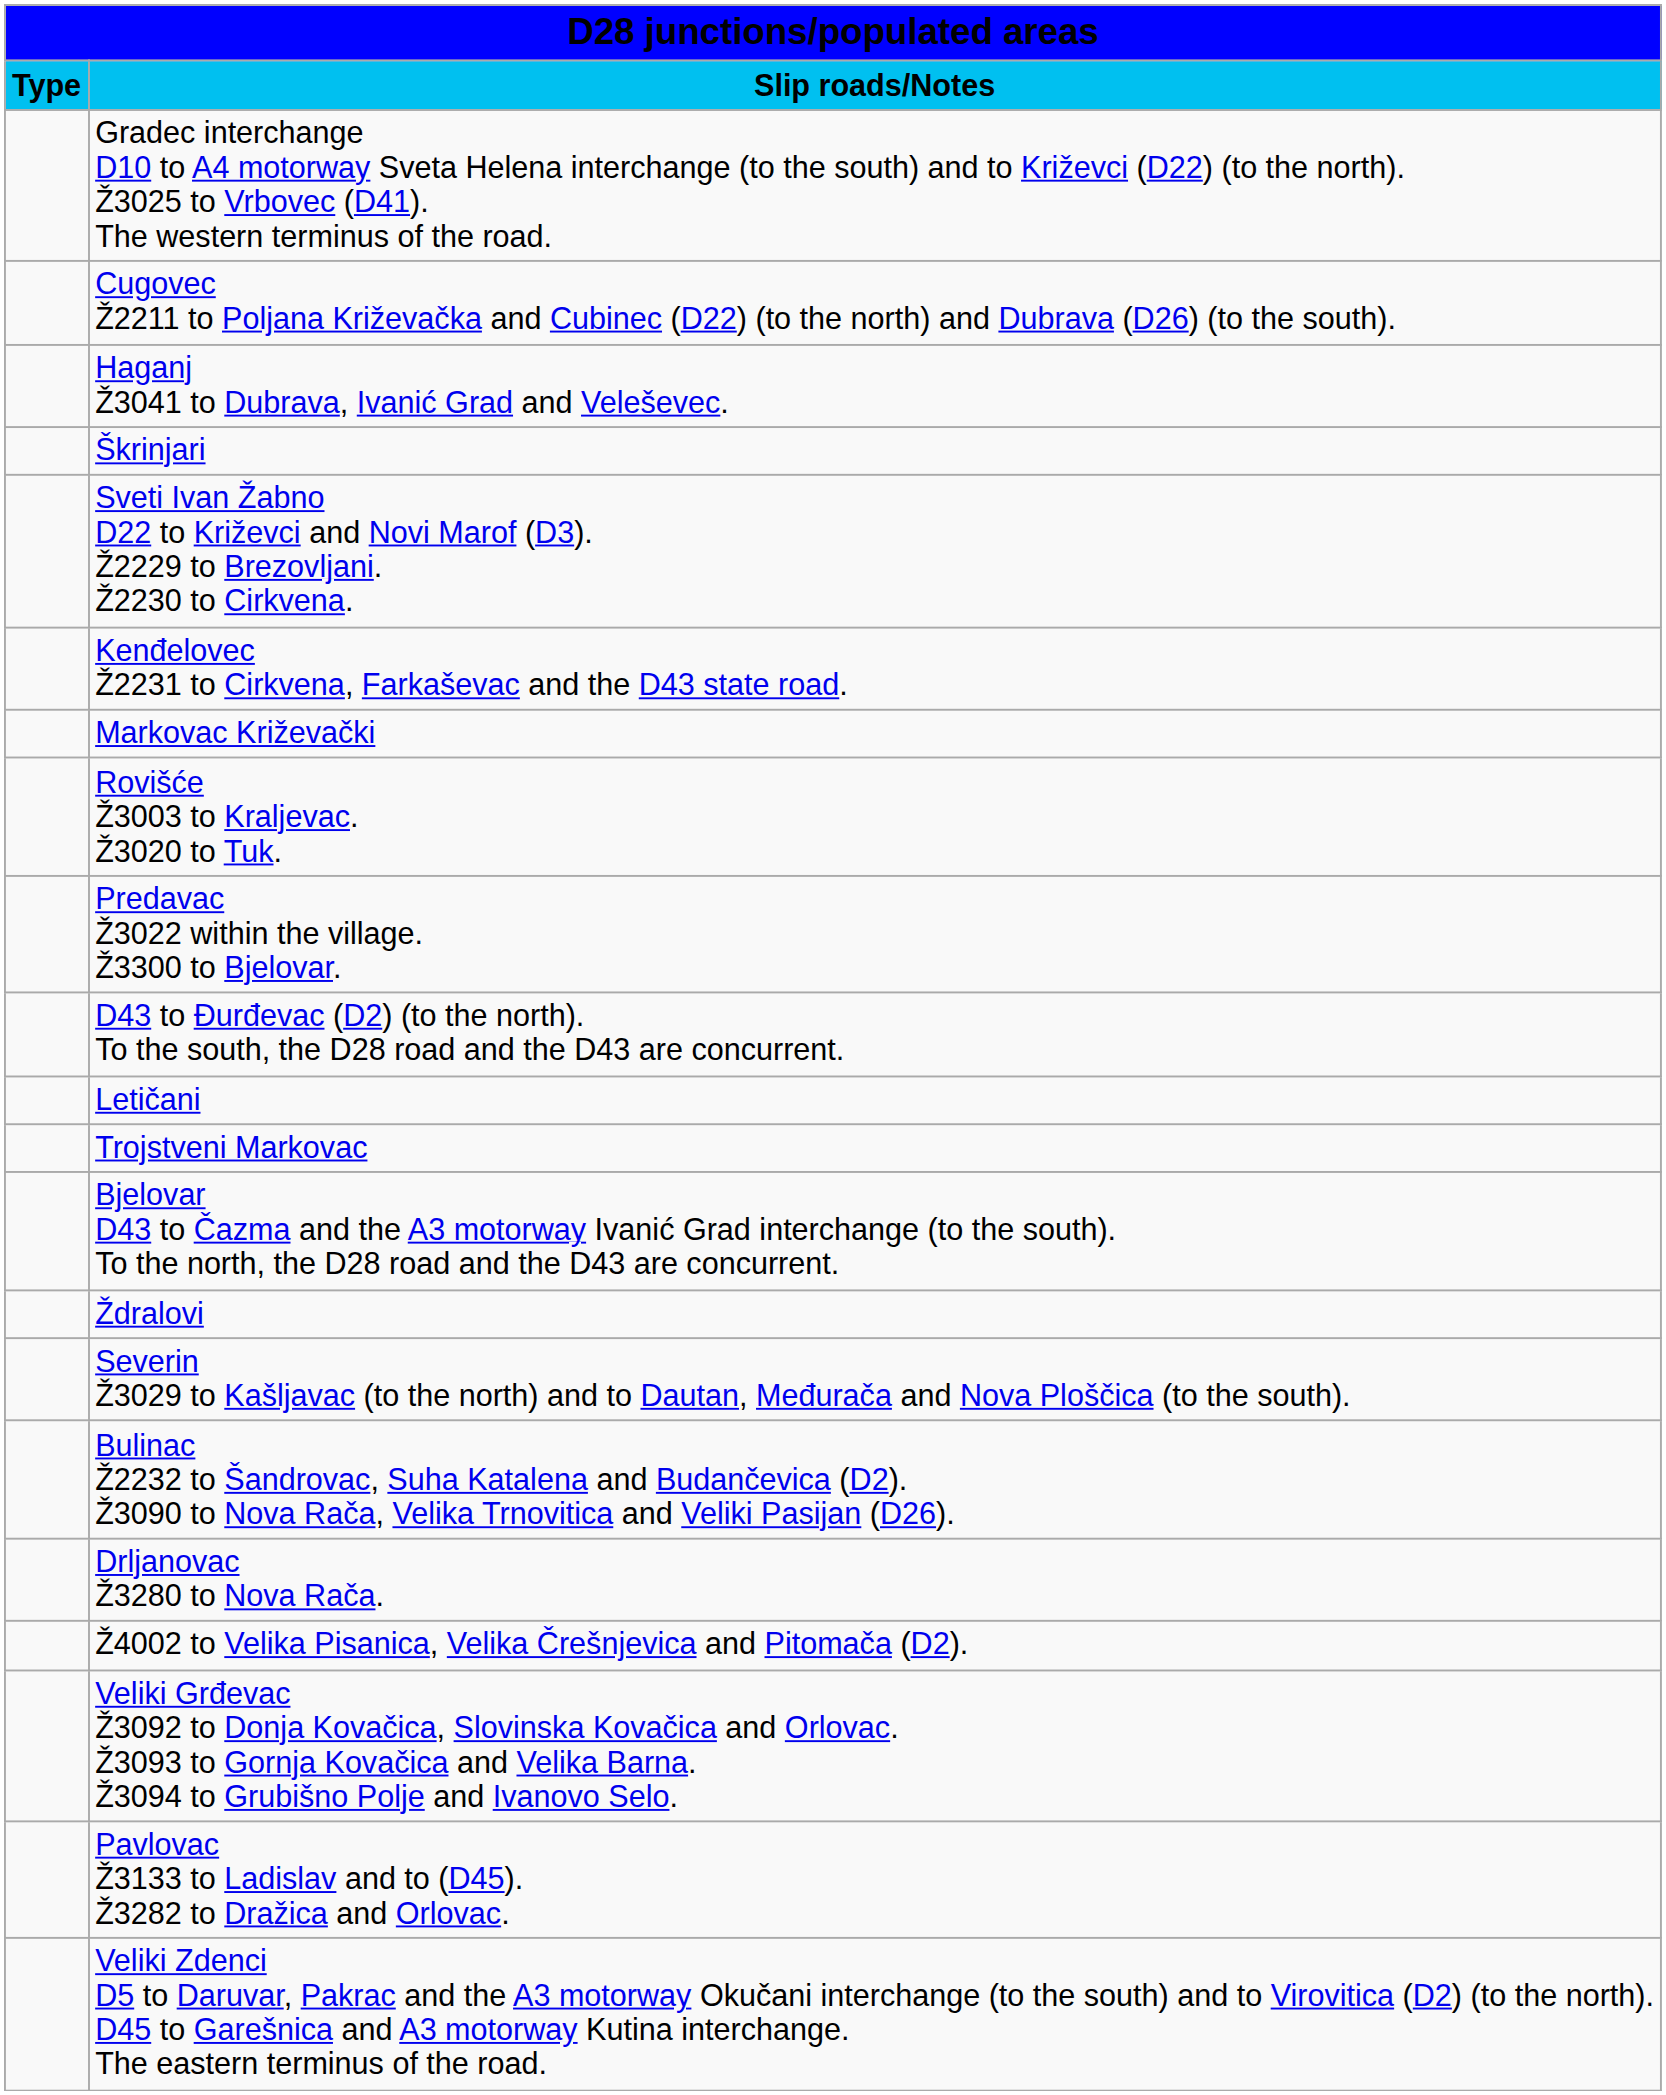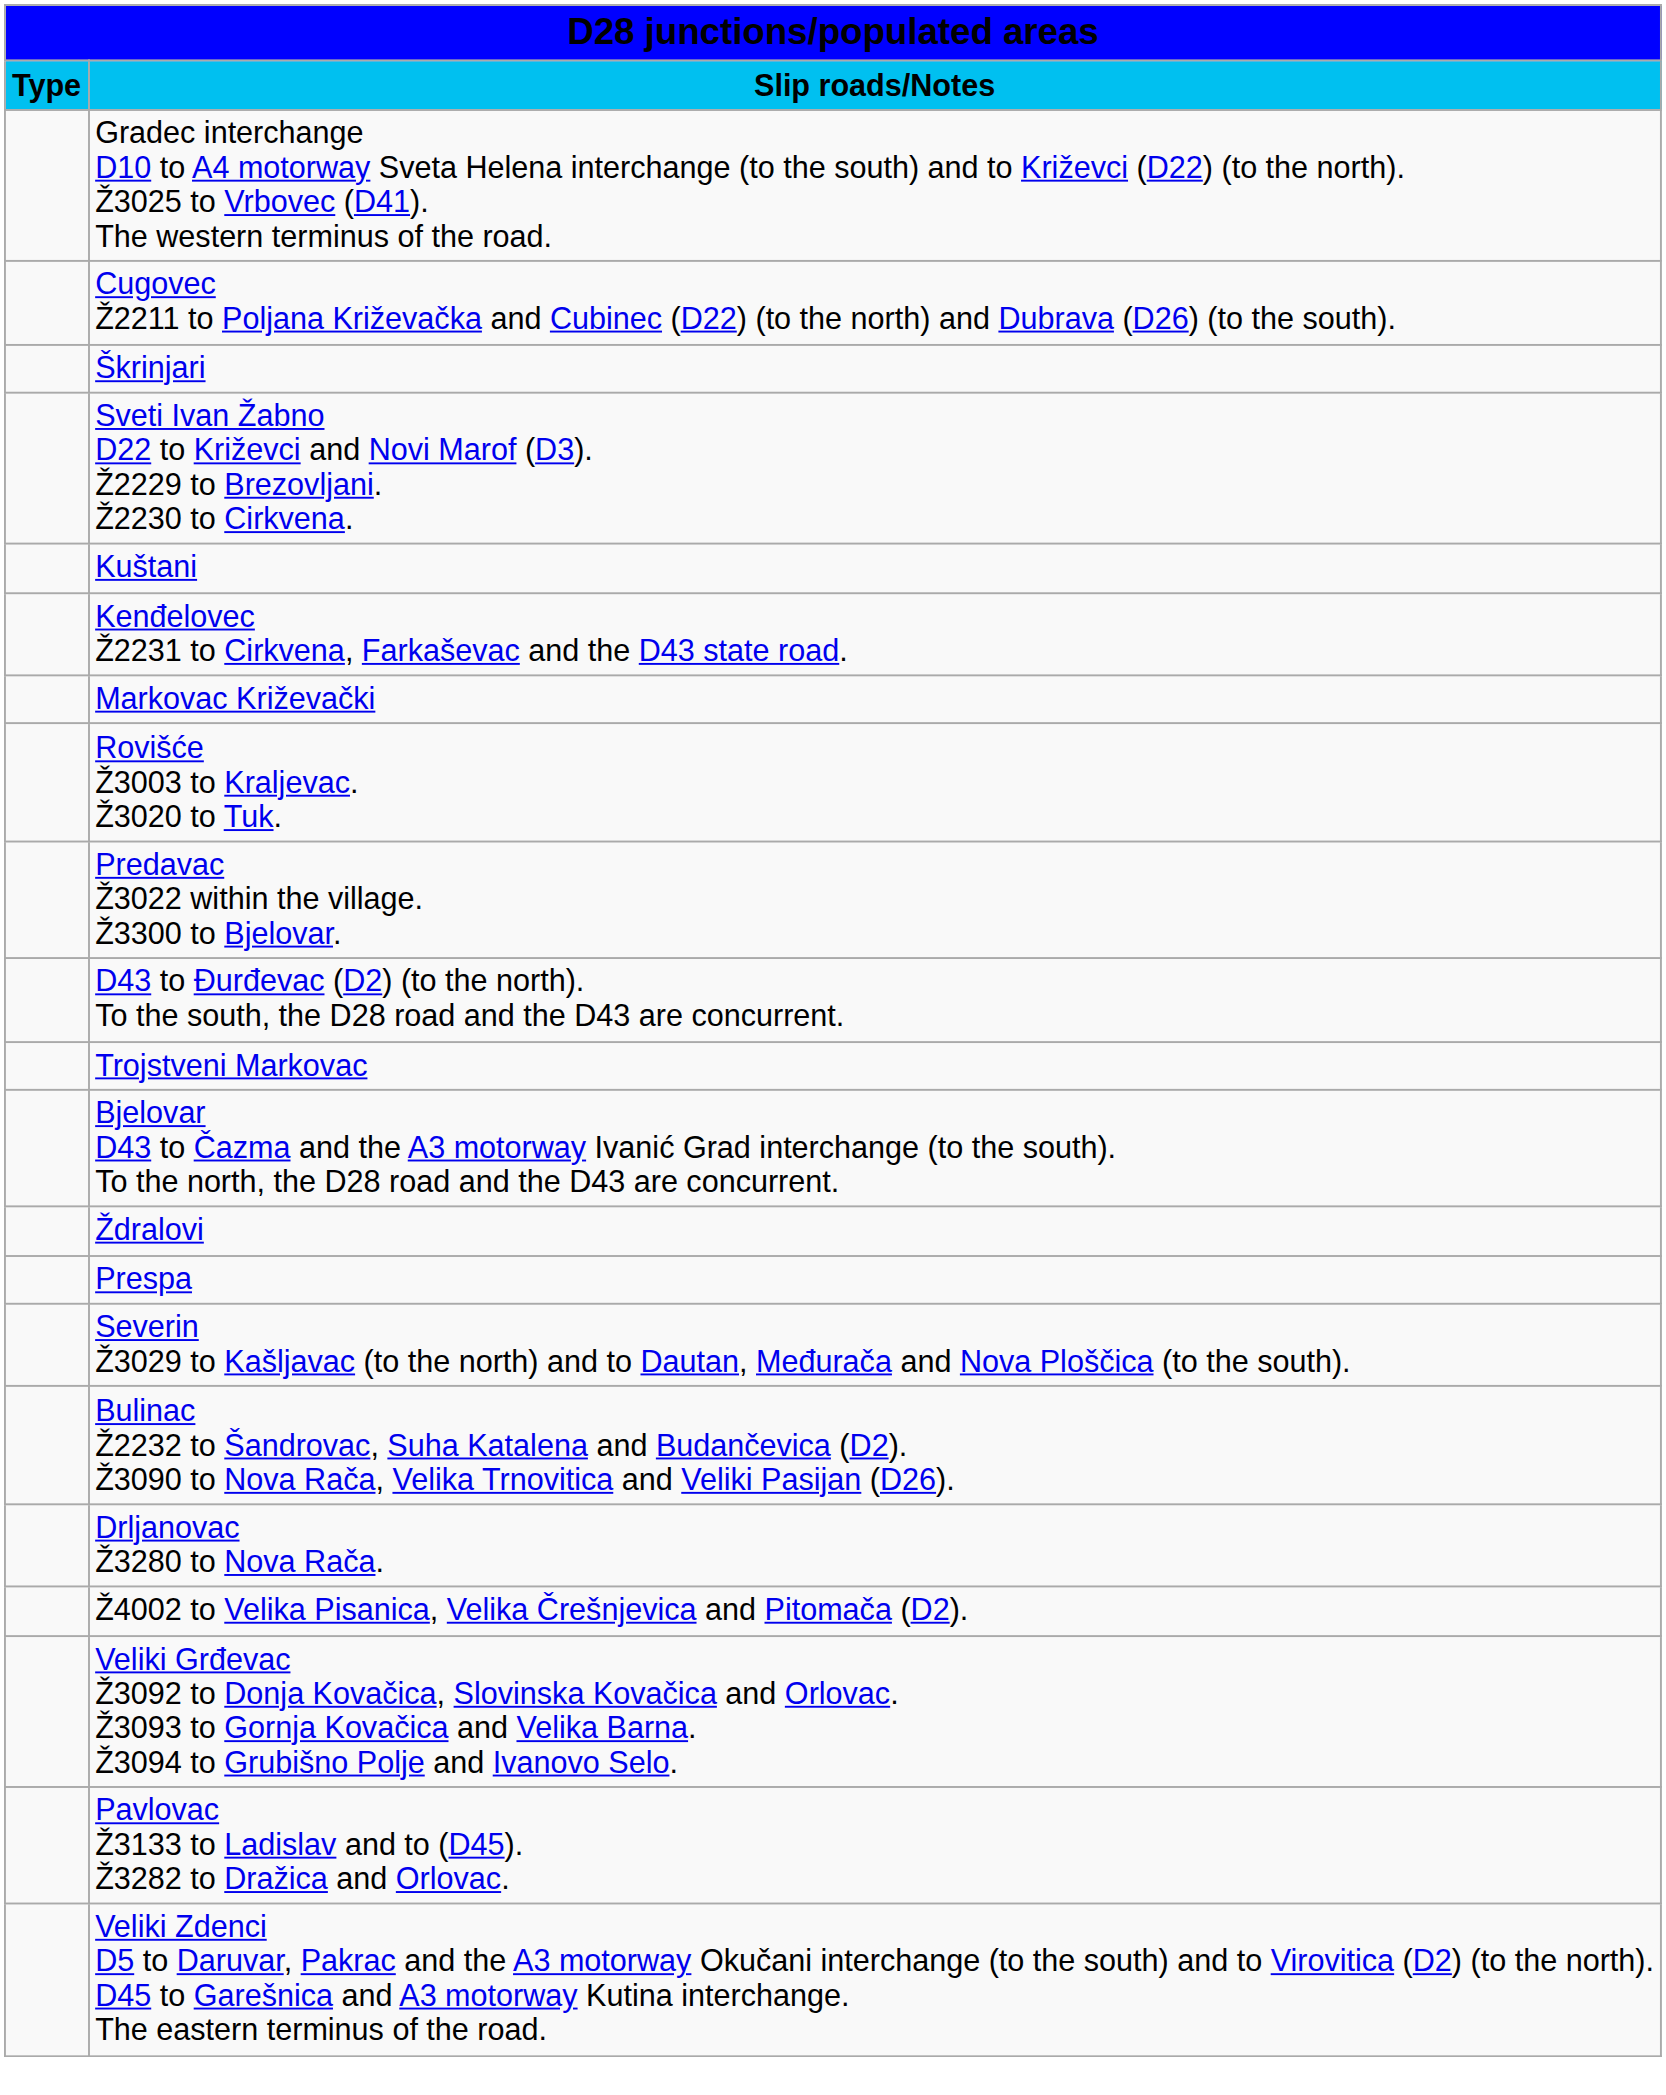 <table class="wikitable">
 <tr>
 <td colspan=2 bgcolor=blue align=center style=margin-top:15><span><big><strong>D28 junctions/populated areas</strong></big></span></td>
 </tr>
 <tr>
 <td align=center bgcolor=00c0f0><strong>Type</strong></td>
 <td align=center bgcolor=00c0f0><strong>Slip roads/Notes</strong></td>
 </tr>
 <tr>
 <td></td>
 <td>Gradec interchange<br> <a href='#'>D10</a> to <a href='#'>A4 motorway</a> Sveta Helena interchange (to the south) and to <a href='#'>Križevci</a> (<a href='#'>D22</a>) (to the north).<br> Ž3025 to <a href='#'>Vrbovec</a> (<a href='#'>D41</a>).<br> The western terminus of the road.</td>
 </tr>
 <tr>
 <td></td>
 <td><a href='#'>Cugovec</a><br>Ž2211 to <a href='#'>Poljana Križevačka</a> and <a href='#'>Cubinec</a> (<a href='#'>D22</a>) (to the north) and <a href='#'>Dubrava</a> (<a href='#'>D26</a>) (to the south).</td>
 </tr>
 <tr>
 <td></td>
-<td><a href='#'>Haganj</a><br>Ž3041 to <a href='#'>Dubrava</a>, <a href='#'>Ivanić Grad</a> and <a href='#'>Veleševec</a>.</td>
-</tr>
-<tr>
-<td></td>
 <td><a href='#'>Škrinjari</a></td>
 </tr>
 <tr>
 <td></td>
 <td><a href='#'>Sveti Ivan Žabno</a><br> <a href='#'>D22</a> to <a href='#'>Križevci</a> and <a href='#'>Novi Marof</a> (<a href='#'>D3</a>).<br>Ž2229 to <a href='#'>Brezovljani</a>.<br>Ž2230 to <a href='#'>Cirkvena</a>.</td>
+</tr>
+<tr>
+<td></td>
+<td><a href='#'>Kuštani</a></td>
 </tr>
 <tr>
 <td></td>
 <td><a href='#'>Kenđelovec</a><br>Ž2231 to <a href='#'>Cirkvena</a>, <a href='#'>Farkaševac</a> and the <a href='#'>D43 state road</a>.</td>
 </tr>
 <tr>
 <td></td>
 <td><a href='#'>Markovac Križevački</a></td>
 </tr>
 <tr>
 <td></td>
 <td><a href='#'>Rovišće</a><br>Ž3003 to <a href='#'>Kraljevac</a>.<br>Ž3020 to <a href='#'>Tuk</a>.</td>
 </tr>
 <tr>
 <td></td>
 <td><a href='#'>Predavac</a><br>Ž3022 within the village.<br>Ž3300 to <a href='#'>Bjelovar</a>.</td>
 </tr>
 <tr>
 <td></td>
 <td> <a href='#'>D43</a> to <a href='#'>Đurđevac</a> (<a href='#'>D2</a>) (to the north).<br>To the south, the D28 road and the D43 are concurrent.</td>
 </tr>
 <tr>
 <td></td>
-<td><a href='#'>Letičani</a></td>
-</tr>
-<tr>
-<td></td>
 <td><a href='#'>Trojstveni Markovac</a></td>
 </tr>
 <tr>
 <td></td>
 <td><a href='#'>Bjelovar</a><br> <a href='#'>D43</a> to <a href='#'>Čazma</a> and the <a href='#'>A3 motorway</a> Ivanić Grad interchange (to the south).<br>To the north, the D28 road and the D43 are concurrent.</td>
 </tr>
 <tr>
 <td></td>
 <td><a href='#'>Ždralovi</a></td>
+</tr>
+<tr>
+<td></td>
+<td><a href='#'>Prespa</a></td>
 </tr>
 <tr>
 <td></td>
 <td><a href='#'>Severin</a><br>Ž3029 to <a href='#'>Kašljavac</a> (to the north) and to <a href='#'>Dautan</a>, <a href='#'>Međurača</a> and <a href='#'>Nova Ploščica</a> (to the south).</td>
 </tr>
 <tr>
 <td></td>
 <td><a href='#'>Bulinac</a><br>Ž2232 to <a href='#'>Šandrovac</a>, <a href='#'>Suha Katalena</a> and <a href='#'>Budančevica</a> (<a href='#'>D2</a>).<br>Ž3090 to <a href='#'>Nova Rača</a>, <a href='#'>Velika Trnovitica</a> and <a href='#'>Veliki Pasijan</a> (<a href='#'>D26</a>).</td>
 </tr>
 <tr>
 <td></td>
 <td><a href='#'>Drljanovac</a><br>Ž3280 to <a href='#'>Nova Rača</a>.</td>
 </tr>
 <tr>
 <td></td>
 <td>Ž4002 to <a href='#'>Velika Pisanica</a>, <a href='#'>Velika Črešnjevica</a> and <a href='#'>Pitomača</a> (<a href='#'>D2</a>).</td>
 </tr>
 <tr>
 <td></td>
 <td><a href='#'>Veliki Grđevac</a><br>Ž3092 to <a href='#'>Donja Kovačica</a>, <a href='#'>Slovinska Kovačica</a> and <a href='#'>Orlovac</a>.<br>Ž3093 to <a href='#'>Gornja Kovačica</a> and <a href='#'>Velika Barna</a>.<br>Ž3094 to <a href='#'>Grubišno Polje</a> and <a href='#'>Ivanovo Selo</a>.</td>
 </tr>
 <tr>
 <td></td>
 <td><a href='#'>Pavlovac</a><br>Ž3133 to <a href='#'>Ladislav</a> and to (<a href='#'>D45</a>).<br>Ž3282 to <a href='#'>Dražica</a> and  <a href='#'>Orlovac</a>.</td>
 </tr>
 <tr>
 <td></td>
 <td><a href='#'>Veliki Zdenci</a><br> <a href='#'>D5</a> to <a href='#'>Daruvar</a>, <a href='#'>Pakrac</a> and the <a href='#'>A3 motorway</a> Okučani interchange (to the south) and to <a href='#'>Virovitica</a> (<a href='#'>D2</a>) (to the north).<br> <a href='#'>D45</a> to <a href='#'>Garešnica</a> and  <a href='#'>A3 motorway</a> Kutina interchange.<br>The eastern terminus of the road.</td>
 </tr>
 </table>
